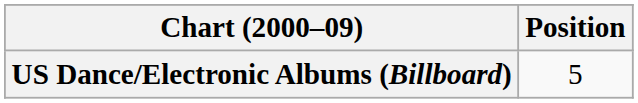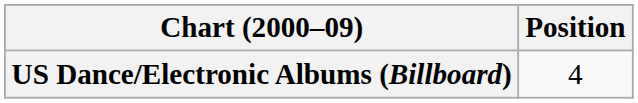 <table class="wikitable sortable plainrowheaders">
 <tr>
 <th>Chart (2000–09)</th>
 <th>Position</th>
 </tr>
 <tr>
 <th scope="row">US Dance/Electronic Albums (<em>Billboard</em>)</th>
-<td style="text-align:center;">5</td>
+<td style="text-align:center;">4</td>
 </tr>
 </table>
